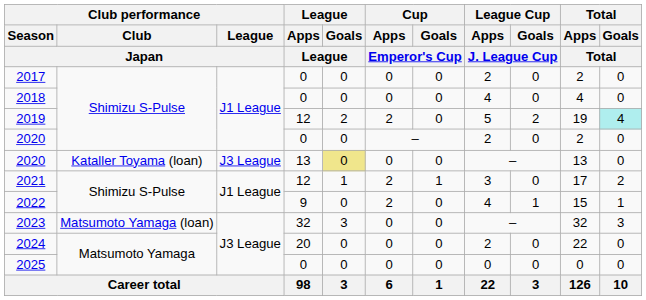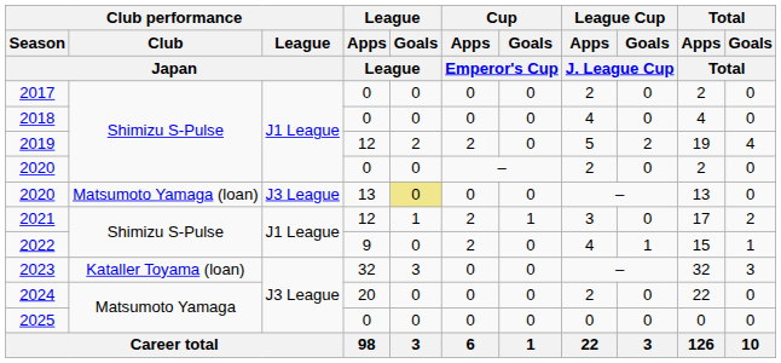 <table class="wikitable" style="text-align:center;">
 <tr>
 <th colspan=3>Club performance</th>
 <th colspan=2>League</th>
 <th colspan=2>Cup</th>
 <th colspan=2>League Cup</th>
 <th colspan=2>Total</th>
 </tr>
 <tr>
 <th>Season</th>
 <th>Club</th>
 <th>League</th>
 <th>Apps</th>
 <th>Goals</th>
 <th>Apps</th>
 <th>Goals</th>
 <th>Apps</th>
 <th>Goals</th>
 <th>Apps</th>
 <th>Goals</th>
 </tr>
 <tr>
 <th colspan=3>Japan</th>
 <th colspan=2>League</th>
 <th colspan=2><a href='#'>Emperor's Cup</a></th>
 <th colspan=2><a href='#'>J. League Cup</a></th>
 <th colspan=2>Total</th>
 </tr>
 <tr>
 <td><a href='#'>2017</a></td>
 <td rowspan="4"><a href='#'>Shimizu S-Pulse</a></td>
 <td rowspan="4"><a href='#'>J1 League</a></td>
 <td>0</td>
 <td>0</td>
 <td>0</td>
 <td>0</td>
 <td>2</td>
 <td>0</td>
 <td>2</td>
 <td>0</td>
 </tr>
 <tr>
 <td><a href='#'>2018</a></td>
 <td>0</td>
 <td>0</td>
 <td>0</td>
 <td>0</td>
 <td>4</td>
 <td>0</td>
 <td>4</td>
 <td>0</td>
 </tr>
 <tr>
 <td><a href='#'>2019</a></td>
 <td>12</td>
 <td>2</td>
 <td>2</td>
 <td>0</td>
 <td>5</td>
 <td>2</td>
 <td>19</td>
-<td style="background: paleturquoise;">4</td>
+<td>4</td>
 </tr>
 <tr>
 <td><a href='#'>2020</a></td>
 <td>0</td>
 <td>0</td>
 <td colspan="2">–</td>
 <td>2</td>
 <td>0</td>
 <td>2</td>
 <td>0</td>
 </tr>
 <tr>
 <td><a href='#'>2020</a></td>
-<td><a href='#'>Kataller Toyama</a> (loan)</td>
+<td><a href='#'>Matsumoto Yamaga</a> (loan)</td>
 <td><a href='#'>J3 League</a></td>
 <td>13</td>
 <td style="background: khaki;">0</td>
 <td>0</td>
 <td>0</td>
 <td colspan="2">–</td>
 <td>13</td>
 <td>0</td>
 </tr>
 <tr>
 <td><a href='#'>2021</a></td>
 <td rowspan="2">Shimizu S-Pulse</td>
 <td rowspan="2">J1 League</td>
 <td>12</td>
 <td>1</td>
 <td>2</td>
 <td>1</td>
 <td>3</td>
 <td>0</td>
 <td>17</td>
 <td>2</td>
 </tr>
 <tr>
 <td><a href='#'>2022</a></td>
 <td>9</td>
 <td>0</td>
 <td>2</td>
 <td>0</td>
 <td>4</td>
 <td>1</td>
 <td>15</td>
 <td>1</td>
 </tr>
 <tr>
 <td><a href='#'>2023</a></td>
-<td><a href='#'>Matsumoto Yamaga</a> (loan)</td>
+<td><a href='#'>Kataller Toyama</a> (loan)</td>
 <td rowspan="3">J3 League</td>
 <td>32</td>
 <td>3</td>
 <td>0</td>
 <td>0</td>
 <td colspan="2">–</td>
 <td>32</td>
 <td>3</td>
 </tr>
 <tr>
 <td><a href='#'>2024</a></td>
 <td rowspan="2">Matsumoto Yamaga</td>
 <td>20</td>
 <td>0</td>
 <td>0</td>
 <td>0</td>
 <td>2</td>
 <td>0</td>
 <td>22</td>
 <td>0</td>
 </tr>
 <tr>
 <td><a href='#'>2025</a></td>
 <td>0</td>
 <td>0</td>
 <td>0</td>
 <td>0</td>
 <td>0</td>
 <td>0</td>
 <td>0</td>
 <td>0</td>
 </tr>
 <tr>
 <th colspan="3">Career total</th>
 <th>98</th>
 <th>3</th>
 <th>6</th>
 <th>1</th>
 <th>22</th>
 <th>3</th>
 <th>126</th>
 <th>10</th>
 </tr>
 </table>
